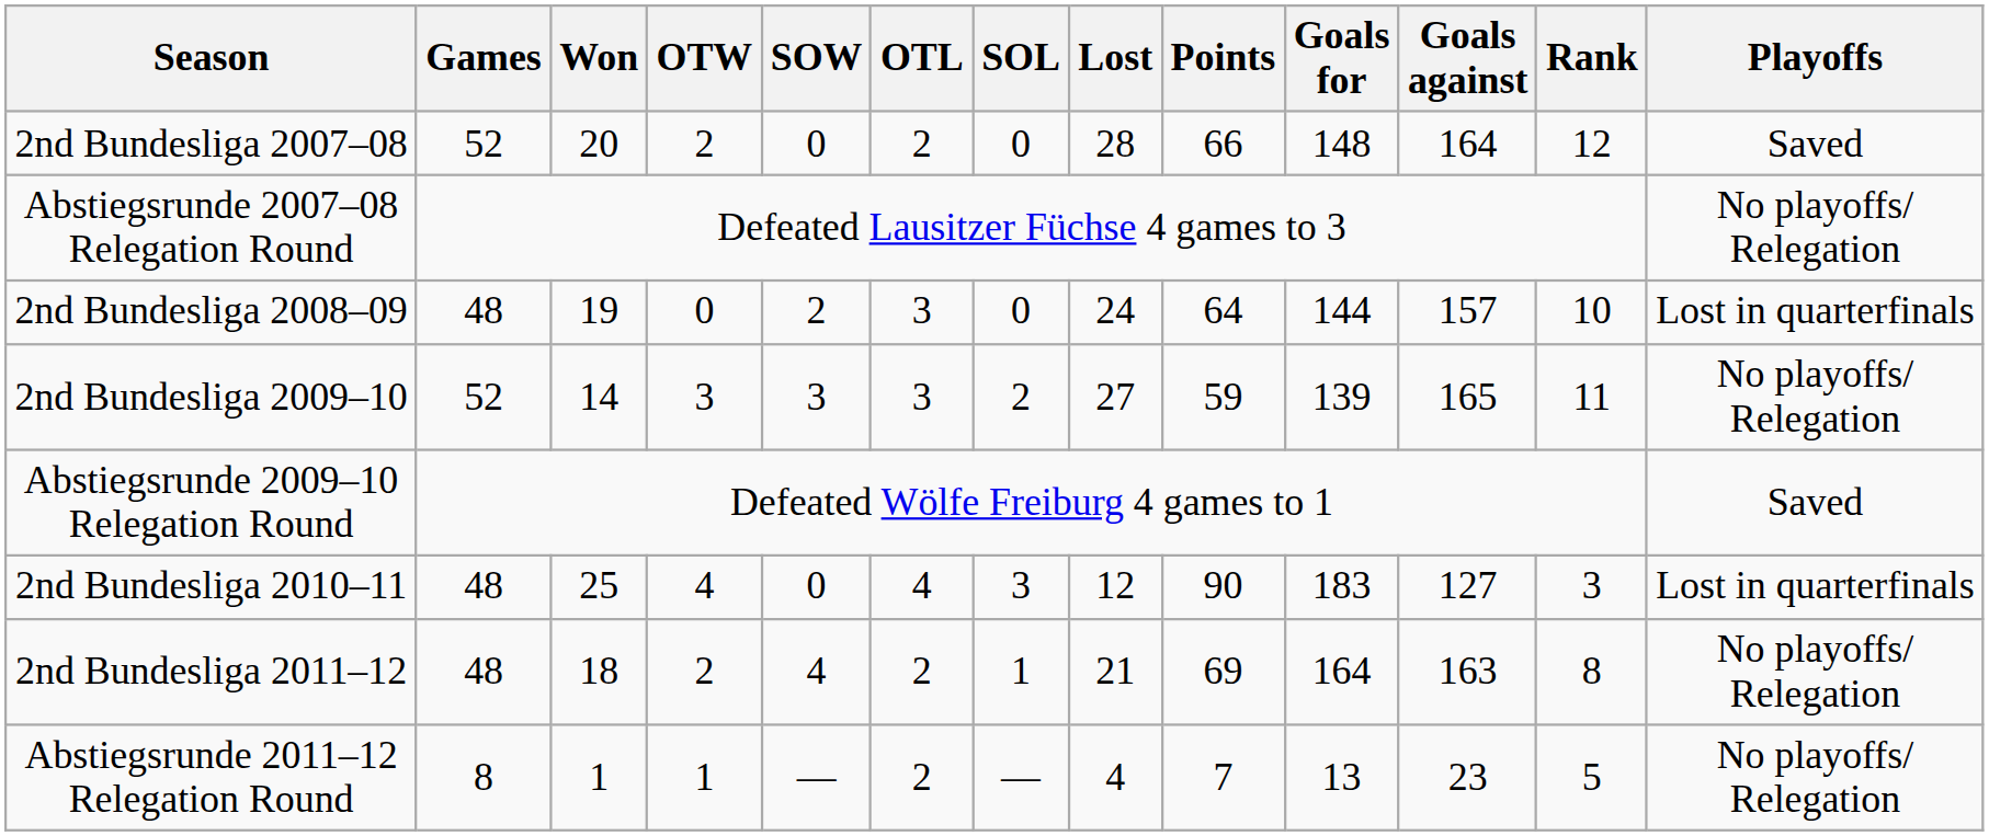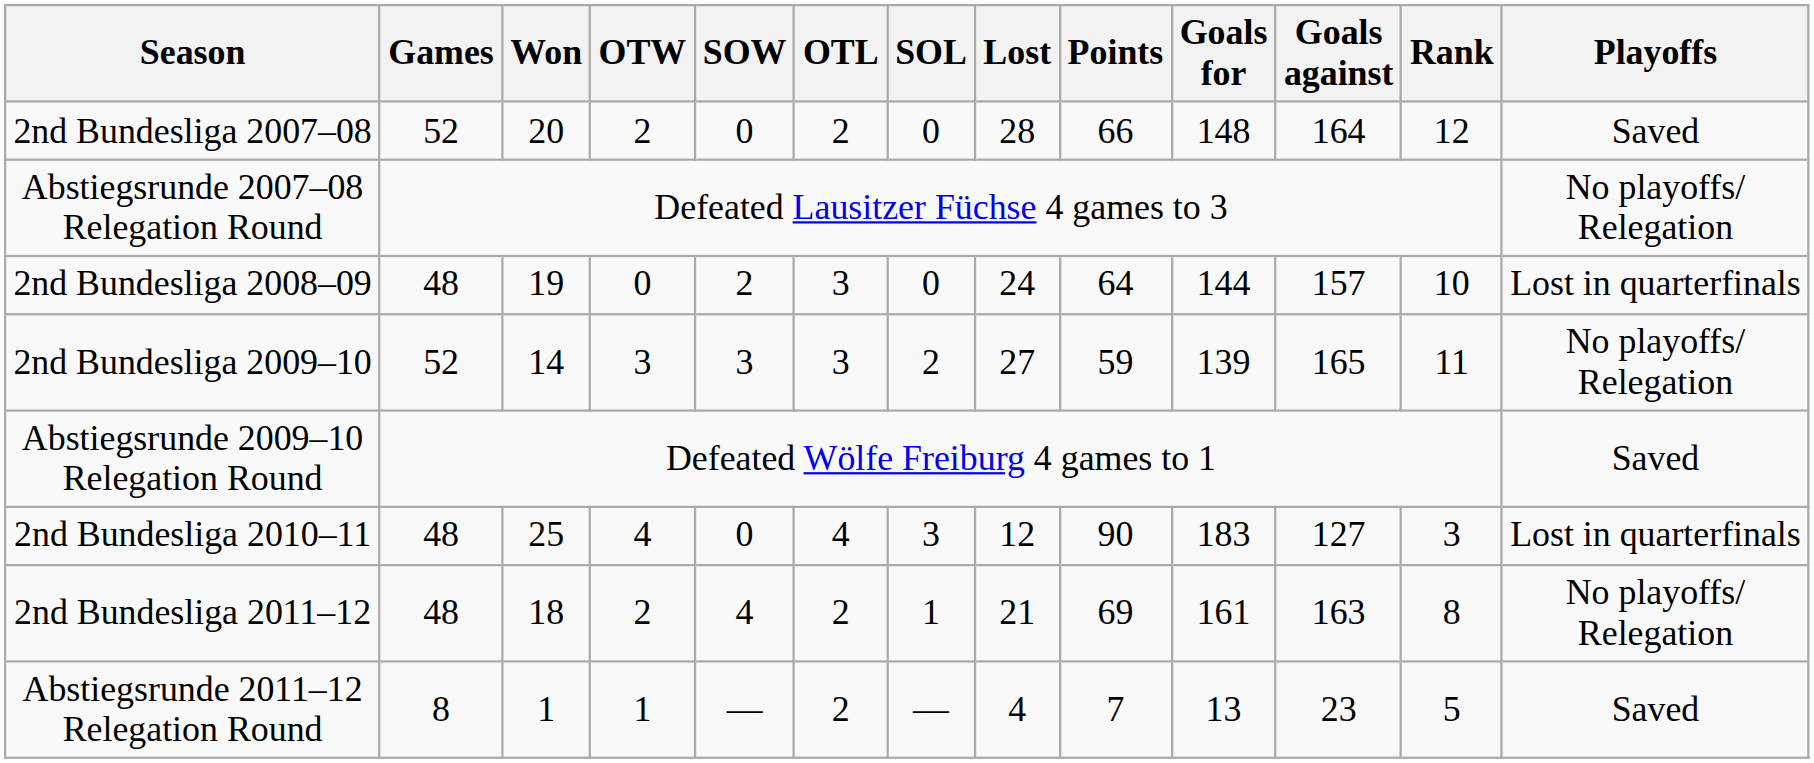 <table class="wikitable" style="text-align:center">
 <tr>
 <th>Season</th>
 <th>Games</th>
 <th>Won</th>
 <th>OTW</th>
 <th>SOW</th>
 <th>OTL</th>
 <th>SOL</th>
 <th>Lost</th>
 <th>Points</th>
 <th>Goals<br>for</th>
 <th>Goals<br>against</th>
 <th>Rank</th>
 <th>Playoffs</th>
 </tr>
 <tr>
 <td>2nd Bundesliga 2007–08</td>
 <td>52</td>
 <td>20</td>
 <td>2</td>
 <td>0</td>
 <td>2</td>
 <td>0</td>
 <td>28</td>
 <td>66</td>
 <td>148</td>
 <td>164</td>
 <td>12</td>
 <td>Saved</td>
 </tr>
 <tr>
 <td>Abstiegsrunde 2007–08<br>Relegation Round</td>
 <td colspan=11>Defeated <a href='#'>Lausitzer Füchse</a> 4 games to 3</td>
 <td>No playoffs/<br>Relegation</td>
 </tr>
 <tr>
 <td>2nd Bundesliga 2008–09</td>
 <td>48</td>
 <td>19</td>
 <td>0</td>
 <td>2</td>
 <td>3</td>
 <td>0</td>
 <td>24</td>
 <td>64</td>
 <td>144</td>
 <td>157</td>
 <td>10</td>
 <td>Lost in quarterfinals</td>
 </tr>
 <tr>
 <td>2nd Bundesliga 2009–10</td>
 <td>52</td>
 <td>14</td>
 <td>3</td>
 <td>3</td>
 <td>3</td>
 <td>2</td>
 <td>27</td>
 <td>59</td>
 <td>139</td>
 <td>165</td>
 <td>11</td>
 <td>No playoffs/<br>Relegation</td>
 </tr>
 <tr>
 <td>Abstiegsrunde 2009–10<br>Relegation Round</td>
 <td colspan=11>Defeated <a href='#'>Wölfe Freiburg</a> 4 games to 1</td>
 <td>Saved</td>
 </tr>
 <tr>
 <td>2nd Bundesliga 2010–11</td>
 <td>48</td>
 <td>25</td>
 <td>4</td>
 <td>0</td>
 <td>4</td>
 <td>3</td>
 <td>12</td>
 <td>90</td>
 <td>183</td>
 <td>127</td>
 <td>3</td>
 <td>Lost in quarterfinals</td>
 </tr>
 <tr>
 <td>2nd Bundesliga 2011–12</td>
 <td>48</td>
 <td>18</td>
 <td>2</td>
 <td>4</td>
 <td>2</td>
 <td>1</td>
 <td>21</td>
 <td>69</td>
-<td>164</td>
+<td>161</td>
 <td>163</td>
 <td>8</td>
 <td>No playoffs/<br>Relegation</td>
 </tr>
 <tr>
 <td>Abstiegsrunde 2011–12<br>Relegation Round</td>
 <td>8</td>
 <td>1</td>
 <td>1</td>
 <td>—</td>
 <td>2</td>
 <td>—</td>
 <td>4</td>
 <td>7</td>
 <td>13</td>
 <td>23</td>
 <td>5</td>
-<td>No playoffs/<br>Relegation</td>
+<td>Saved</td>
 </tr>
 </table>
